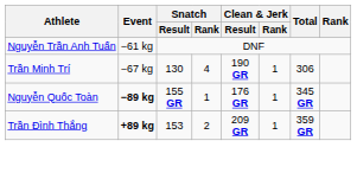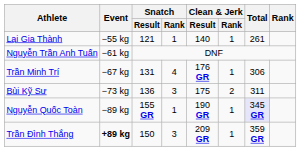 <table class="wikitable" style="font-size:90%">
 <tr>
 <th rowspan="2">Athlete</th>
 <th rowspan="2">Event</th>
 <th colspan="2">Snatch</th>
 <th colspan="2">Clean & Jerk</th>
 <th rowspan="2">Total</th>
 <th rowspan="2">Rank</th>
 </tr>
 <tr style="font-size:95%">
 <th>Result</th>
 <th>Rank</th>
 <th>Result</th>
 <th>Rank</th>
 </tr>
 <tr align=center>
+<td align=left><a href='#'>Lại Gia Thành</a></td>
+<td align=left>−55 kg</td>
+<td>121</td>
+<td rowspan=1>1</td>
+<td>140</td>
+<td>1</td>
+<td>261</td>
+<td></td>
+</tr>
+<tr align=center>
 <td align=left><a href='#'>Nguyễn Trần Anh Tuấn</a></td>
 <td align=left>−61 kg</td>
 <td colspan="6">DNF</td>
 </tr>
 <tr align=center>
 <td align=left><a href='#'>Trần Minh Trí</a></td>
 <td align=left>−67 kg</td>
-<td>130</td>
+<td>131</td>
 <td rowspan=1>4</td>
-<td>190<br><strong><a href='#'>GR</a></strong></td>
+<td>176<br><strong><a href='#'>GR</a></strong></td>
 <td>1</td>
 <td>306</td>
 <td></td>
 </tr>
 <tr align=center>
+<td align=left><a href='#'>Bùi Kỹ Sư</a></td>
+<td align=left>−73 kg</td>
+<td>136</td>
+<td rowspan=1>3</td>
+<td>175</td>
+<td>2</td>
+<td>311</td>
+<td></td>
+</tr>
+<tr align=center>
 <td align=left><a href='#'>Nguyễn Quốc Toàn</a></td>
-<td align=left><strong>−89 kg</strong></td>
+<td align=left>−89 kg</td>
 <td>155<br><strong><a href='#'>GR</a></strong></td>
 <td rowspan=1>1</td>
-<td>176<br><strong><a href='#'>GR</a></strong></td>
+<td>190<br><strong><a href='#'>GR</a></strong></td>
 <td>1</td>
-<td>345<br><strong><a href='#'>GR</a></strong></td>
+<td style="background: lavender;">345<br><strong><a href='#'>GR</a></strong></td>
 <td></td>
 </tr>
 <tr align=center>
 <td align=left><a href='#'>Trần Đình Thắng</a></td>
 <td align=left><strong>+89 kg</strong></td>
-<td>153</td>
-<td rowspan=1>2</td>
+<td>150</td>
+<td rowspan=1>3</td>
 <td>209<br><strong><a href='#'>GR</a></strong></td>
 <td>1</td>
 <td>359<br><strong><a href='#'>GR</a></strong></td>
 <td></td>
 </tr>
 </table>
